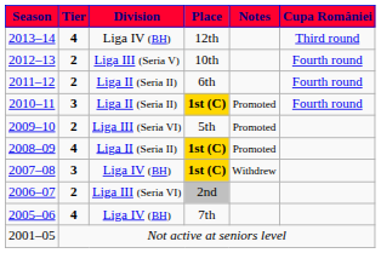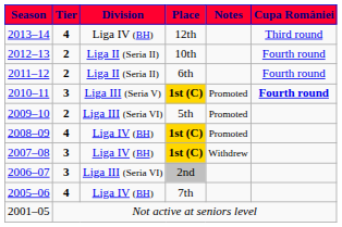 <table class="wikitable" style="text-align:center; font-size:85%">
 <tr>
 <th style="background:#FF0030;color:#000080;border:1px solid #0000CD;">Season</th>
 <th style="background:#FF0030;color:#000080;border:1px solid #0000CD;">Tier</th>
 <th style="background:#FF0030;color:#000080;border:1px solid #0000CD;">Division</th>
 <th style="background:#FF0030;color:#000080;border:1px solid #0000CD;">Place</th>
 <th style="background:#FF0030;color:#000080;border:1px solid #0000CD;">Notes</th>
 <th style="background:#FF0030;color:#000080;border:1px solid #0000CD;">Cupa României</th>
 </tr>
 <tr>
 <td><a href='#'>2013–14</a></td>
 <td><strong>4</strong></td>
 <td>Liga IV <small>(<a href='#'>BH</a>)</small></td>
 <td>12th</td>
 <td></td>
 <td><a href='#'>Third round</a></td>
 </tr>
 <tr>
 <td><a href='#'>2012–13</a></td>
 <td><strong>2</strong></td>
-<td><a href='#'>Liga III</a> <small>(Seria V)</small></td>
+<td><a href='#'>Liga II</a>  <small>(Seria II)</small></td>
 <td>10th</td>
 <td></td>
 <td><a href='#'>Fourth round</a></td>
 </tr>
 <tr>
 <td><a href='#'>2011–12</a></td>
 <td><strong>2</strong></td>
 <td><a href='#'>Liga II</a>  <small>(Seria II)</small></td>
 <td>6th</td>
 <td></td>
 <td><a href='#'>Fourth round</a></td>
 </tr>
 <tr>
 <td><a href='#'>2010–11</a></td>
 <td><strong>3</strong></td>
-<td><a href='#'>Liga II</a>  <small>(Seria II)</small></td>
+<td><a href='#'>Liga III</a> <small>(Seria V)</small></td>
 <td align=center bgcolor=gold><strong>1st (C)</strong></td>
 <td><small>Promoted</small></td>
-<td><a href='#'>Fourth round</a></td>
+<td><strong><a href='#'>Fourth round</a></strong></td>
 </tr>
 <tr>
 <td><a href='#'>2009–10</a></td>
 <td><strong>2</strong></td>
 <td><a href='#'>Liga III</a> <small>(Seria VI)</small></td>
 <td>5th</td>
 <td><small>Promoted</small></td>
 <td></td>
 </tr>
 <tr>
 <td><a href='#'>2008–09</a></td>
 <td><strong>4</strong></td>
-<td><a href='#'>Liga II</a>  <small>(Seria II)</small></td>
+<td><a href='#'>Liga IV</a> <small>(<a href='#'>BH</a>)</small></td>
 <td align=center bgcolor=gold><strong>1st (C)</strong></td>
 <td><small>Promoted</small></td>
 <td></td>
 </tr>
 <tr>
 <td><a href='#'>2007–08</a></td>
 <td><strong>3</strong></td>
 <td><a href='#'>Liga IV</a> <small>(<a href='#'>BH</a>)</small></td>
 <td align=center bgcolor=gold><strong>1st (C)</strong></td>
 <td><small>Withdrew</small></td>
 <td></td>
 </tr>
 <tr>
 <td><a href='#'>2006–07</a></td>
-<td><strong>2</strong></td>
+<td><strong>3</strong></td>
 <td><a href='#'>Liga III</a> <small>(Seria VI)</small></td>
 <td align=center bgcolor=silver>2nd</td>
 <td></td>
 <td></td>
 </tr>
 <tr>
 <td><a href='#'>2005–06</a></td>
 <td><strong>4</strong></td>
 <td><a href='#'>Liga IV</a> <small>(<a href='#'>BH</a>)</small></td>
 <td>7th</td>
 <td></td>
 <td></td>
 </tr>
 <tr>
 <td>2001–05</td>
 <td align=center colspan=6><em>Not active at seniors level</em></td>
 </tr>
 </table>
